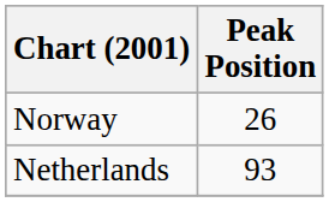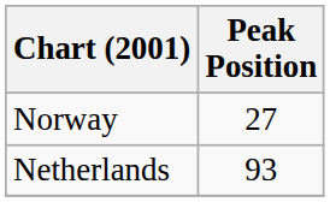 <table class="wikitable">
 <tr>
 <th align="left">Chart (2001)</th>
 <th align="center">Peak<br>Position</th>
 </tr>
 <tr>
 <td align="left">Norway </td>
-<td align="center">26</td>
+<td align="center">27</td>
 </tr>
 <tr>
 <td align="left">Netherlands</td>
 <td align="center">93</td>
 </tr>
 <tr>
 </tr>
 </table>
